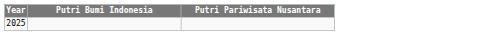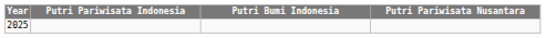 <table class="wikitable sortable" style="font-size: 95%; text-align:center">
 <tr>
 <th width="30" style="background-color:#787878;color:#FFFFFF;">Year</th>
+<th width="230" style="background-color:#787878;color:#FFFFFF;">Putri Pariwisata Indonesia</th>
 <th width="230" style="background-color:#787878;color:#FFFFFF;">Putri Bumi Indonesia</th>
 <th width="230" style="background-color:#787878;color:#FFFFFF;">Putri Pariwisata Nusantara</th>
 </tr>
 <tr>
 <td>2025</td>
 <td></td>
 <td></td>
+<td></td>
 </tr>
 </table>
